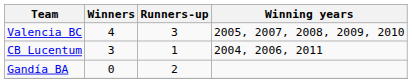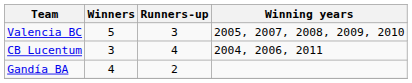 <table class="wikitable">
 <tr>
 <th>Team</th>
 <th>Winners</th>
 <th>Runners-up</th>
 <th>Winning years</th>
 </tr>
 <tr>
 <td><a href='#'>Valencia BC</a></td>
-<td style="text-align:center;">4</td>
+<td style="text-align:center;">5</td>
 <td style="text-align:center;">3</td>
 <td>2005, 2007, 2008, 2009, 2010</td>
 </tr>
 <tr>
 <td><a href='#'>CB Lucentum</a></td>
 <td style="text-align:center;">3</td>
-<td style="text-align:center;">1</td>
+<td style="text-align:center;">4</td>
 <td>2004, 2006, 2011</td>
 </tr>
 <tr>
 <td><a href='#'>Gandía BA</a></td>
-<td style="text-align:center;">0</td>
+<td style="text-align:center;">4</td>
 <td style="text-align:center;">2</td>
 <td></td>
 </tr>
 <tr>
 </tr>
 </table>
